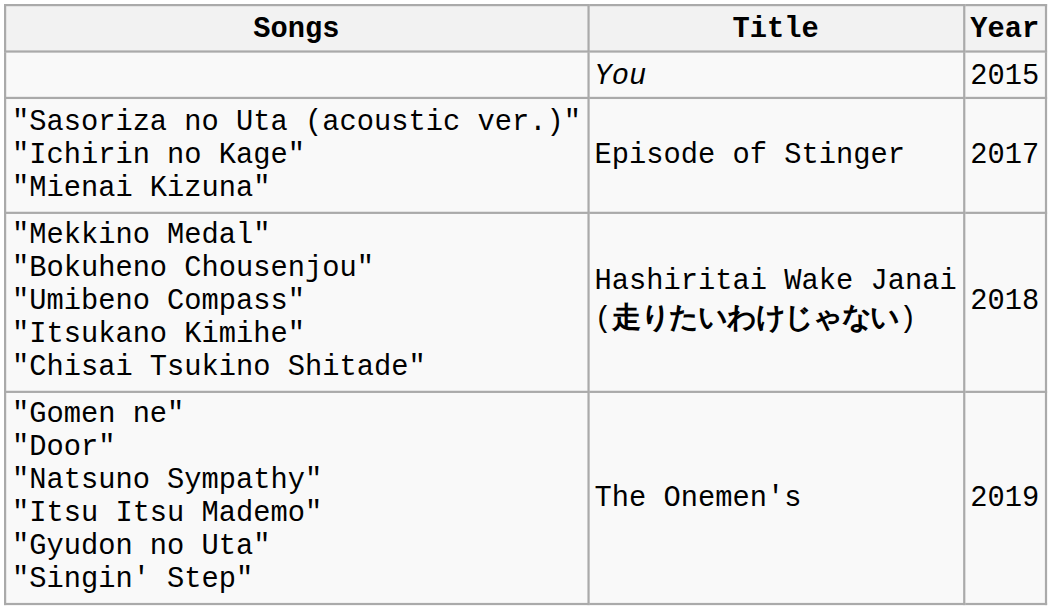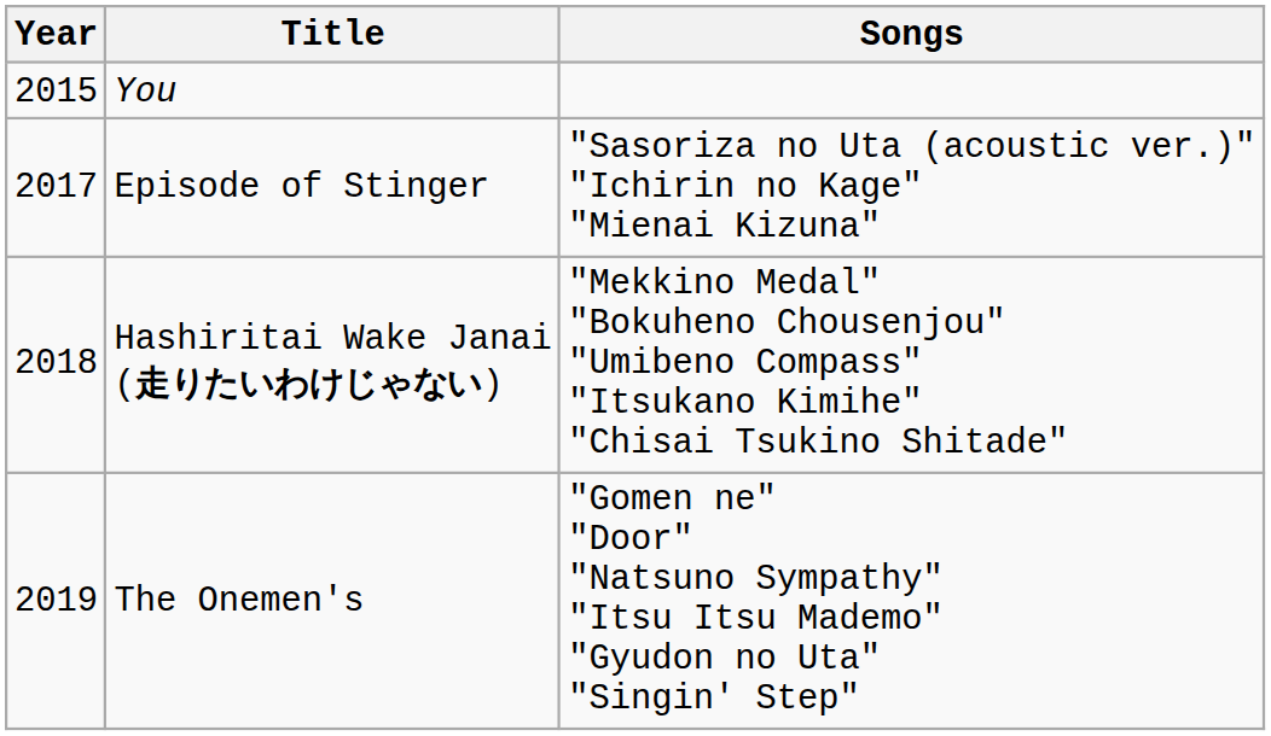 <table class="wikitable">
 <tr>
+<th>Year</th>
+<th>Title</th>
 <th>Songs</th>
-<th>Title</th>
-<th>Year</th>
 </tr>
 <tr>
+<td>2015</td>
+<td><em>You</em></td>
 <td></td>
-<td><em>You</em></td>
-<td>2015</td>
 </tr>
 <tr>
+<td>2017</td>
+<td>Episode of Stinger</td>
 <td>"Sasoriza no Uta (acoustic ver.)"<br>"Ichirin no Kage"<br>"Mienai Kizuna"</td>
-<td>Episode of Stinger</td>
-<td>2017</td>
 </tr>
 <tr>
+<td>2018</td>
+<td>Hashiritai Wake Janai<br>(<strong>走りたいわけじゃない</strong>)</td>
 <td>"Mekkino Medal"<br>"Bokuheno Chousenjou"<br>"Umibeno Compass"<br>"Itsukano Kimihe"<br>"Chisai Tsukino Shitade"</td>
-<td>Hashiritai Wake Janai<br>(<strong>走りたいわけじゃない</strong>)</td>
-<td>2018</td>
 </tr>
 <tr>
+<td>2019</td>
+<td>The Onemen's</td>
 <td>"Gomen ne"<br>"Door"<br>"Natsuno Sympathy"<br>"Itsu Itsu Mademo"<br>"Gyudon no Uta"<br>"Singin' Step"</td>
-<td>The Onemen's</td>
-<td>2019</td>
 </tr>
 </table>
